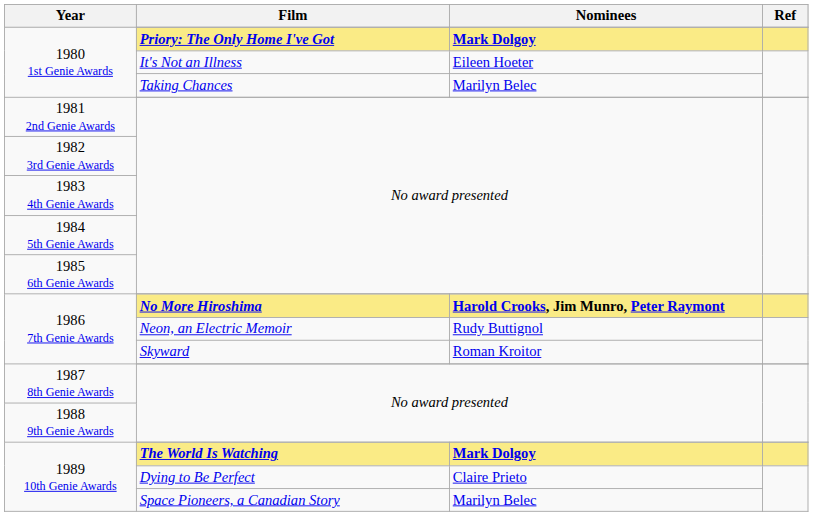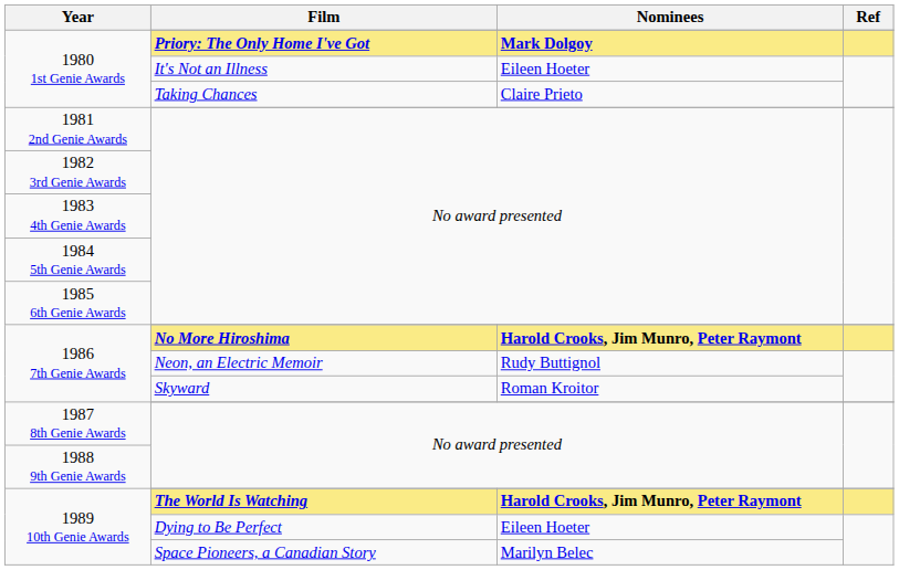 <table class="wikitable" style="width:100%;">
 <tr style="background:#bebebe;">
 <th style="width:8%;">Year</th>
 <th style="width:19%;">Film</th>
 <th style="width:19%;">Nominees</th>
 <th style="width:2%;">Ref</th>
 </tr>
 <tr>
 <td rowspan="4" align="center">1980 <br> <small><a href='#'>1st Genie Awards</a></small></td>
 </tr>
 <tr style="background:#FAEB86;">
 <td><strong><em><a href='#'>Priory: The Only Home I've Got</a></em></strong></td>
 <td><strong><a href='#'>Mark Dolgoy</a></strong></td>
 <td></td>
 </tr>
 <tr>
 <td><em><a href='#'>It's Not an Illness</a></em></td>
 <td><a href='#'>Eileen Hoeter</a></td>
 <td rowspan=2></td>
 </tr>
 <tr>
 <td><em><a href='#'>Taking Chances</a></em></td>
-<td><a href='#'>Marilyn Belec</a></td>
+<td><a href='#'>Claire Prieto</a></td>
 </tr>
 <tr>
 <td rowspan="2" align="center">1981 <br> <small><a href='#'>2nd Genie Awards</a></small></td>
 </tr>
 <tr>
 <td rowspan=5 colspan=2 align=center><em>No award presented</em></td>
 <td rowspan=5></td>
 </tr>
 <tr>
 <td align="center">1982 <br> <small><a href='#'>3rd Genie Awards</a></small></td>
 </tr>
 <tr>
 <td align="center">1983 <br> <small><a href='#'>4th Genie Awards</a></small></td>
 </tr>
 <tr>
 <td align="center">1984 <br> <small><a href='#'>5th Genie Awards</a></small></td>
 </tr>
 <tr>
 <td align="center">1985 <br> <small><a href='#'>6th Genie Awards</a></small></td>
 </tr>
 <tr>
 <td rowspan="4" align="center">1986 <br> <small><a href='#'>7th Genie Awards</a></small></td>
 </tr>
 <tr style="background:#FAEB86;">
 <td><strong><em><a href='#'>No More Hiroshima</a></em></strong></td>
 <td><strong><a href='#'>Harold Crooks</a>, Jim Munro, <a href='#'>Peter Raymont</a></strong></td>
 <td></td>
 </tr>
 <tr>
 <td><em><a href='#'>Neon, an Electric Memoir</a></em></td>
 <td><a href='#'>Rudy Buttignol</a></td>
 <td rowspan=2></td>
 </tr>
 <tr>
 <td><em><a href='#'>Skyward</a></em></td>
 <td><a href='#'>Roman Kroitor</a></td>
 </tr>
 <tr>
 <td rowspan="2" align="center">1987 <br> <small><a href='#'>8th Genie Awards</a></small></td>
 </tr>
 <tr>
 <td rowspan=2 colspan=2 align=center><em>No award presented</em></td>
 <td rowspan=2></td>
 </tr>
 <tr>
 <td align="center">1988 <br> <small><a href='#'>9th Genie Awards</a></small></td>
 </tr>
 <tr>
 <td rowspan="4" align="center">1989 <br> <small><a href='#'>10th Genie Awards</a></small></td>
 </tr>
 <tr style="background:#FAEB86;">
 <td><strong><em><a href='#'>The World Is Watching</a></em></strong></td>
-<td><strong><a href='#'>Mark Dolgoy</a></strong></td>
+<td><strong><a href='#'>Harold Crooks</a>, Jim Munro, <a href='#'>Peter Raymont</a></strong></td>
 <td></td>
 </tr>
 <tr>
 <td><em><a href='#'>Dying to Be Perfect</a></em></td>
-<td><a href='#'>Claire Prieto</a></td>
+<td><a href='#'>Eileen Hoeter</a></td>
 <td rowspan=2></td>
 </tr>
 <tr>
 <td><em><a href='#'>Space Pioneers, a Canadian Story</a></em></td>
 <td><a href='#'>Marilyn Belec</a></td>
 </tr>
 </table>
